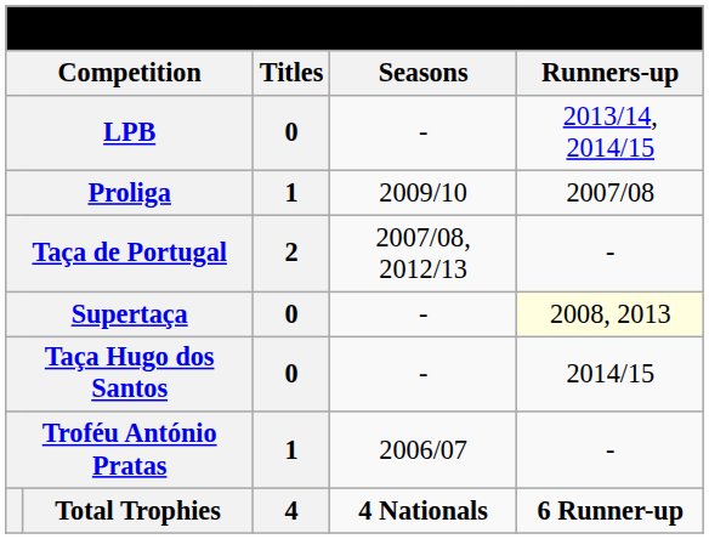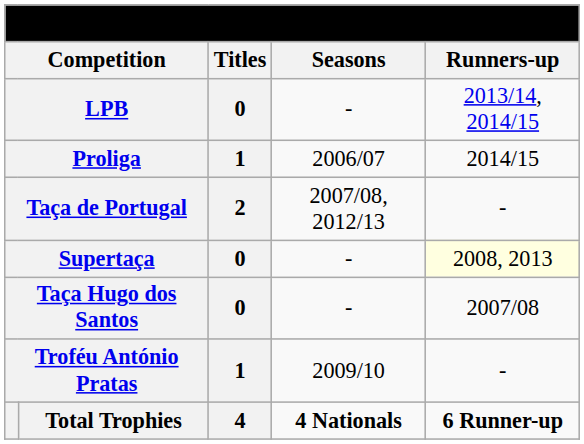 <table class="wikitable" width="60%" style="text-align: center; font-size:90%;">
 <tr>
 <th colspan="5" style="background: #000000;"><span>National Competitions</span></th>
 </tr>
 <tr>
 <th colspan="2">Competition</th>
 <th>Titles</th>
 <th>Seasons</th>
 <th>Runners-up</th>
 </tr>
 <tr>
 <th colspan="2" rowspan="1"><a href='#'>LPB</a></th>
 <th rowspan="1">0</th>
 <td rowspan="1">-</td>
 <td><a href='#'>2013/14</a>, <a href='#'>2014/15</a></td>
 </tr>
 <tr>
 <th colspan="2"><a href='#'>Proliga</a></th>
 <th>1</th>
-<td>2009/10</td>
-<td>2007/08</td>
+<td>2006/07</td>
+<td>2014/15</td>
 </tr>
 <tr>
 <th colspan="2" rowspan="1"><a href='#'>Taça de Portugal</a></th>
 <th>2</th>
 <td>2007/08, 2012/13</td>
 <td>-</td>
 </tr>
 <tr>
 <th colspan="2"><a href='#'>Supertaça</a></th>
 <th>0</th>
 <td>-</td>
 <td style="background: lightyellow;">2008, 2013</td>
 </tr>
 <tr>
 <th colspan="2"><a href='#'>Taça Hugo dos Santos</a></th>
 <th>0</th>
 <td>-</td>
-<td>2014/15</td>
+<td>2007/08</td>
 </tr>
 <tr>
 <th colspan="2"><a href='#'>Troféu António Pratas</a></th>
 <th>1</th>
-<td>2006/07</td>
+<td>2009/10</td>
 <td>-</td>
 </tr>
 <tr>
 <th></th>
 <th>Total Trophies</th>
 <th>4</th>
 <td><strong>4 Nationals</strong></td>
 <td><strong>6 Runner-up</strong></td>
 </tr>
 </table>
